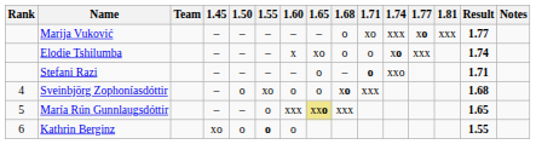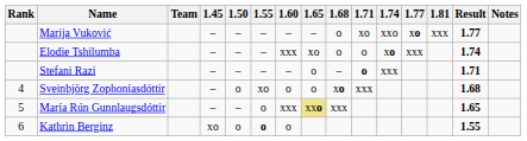 <table class="wikitable sortable" style="text-align:center; font-size:95%">
 <tr>
 <th>Rank</th>
 <th>Name</th>
 <th>Team</th>
 <th>1.45</th>
 <th>1.50</th>
 <th>1.55</th>
 <th>1.60</th>
 <th>1.65</th>
 <th>1.68</th>
 <th>1.71</th>
 <th>1.74</th>
 <th>1.77</th>
 <th>1.81</th>
 <th>Result</th>
 <th>Notes</th>
 </tr>
 <tr>
 <td></td>
 <td align="left"><a href='#'>Marija Vuković</a></td>
 <td align=left></td>
 <td>–</td>
 <td>–</td>
 <td>–</td>
 <td>–</td>
 <td>–</td>
 <td>o</td>
 <td>xo</td>
-<td>xxx</td>
+<td>xxo</td>
 <td>x<strong>o</strong></td>
 <td>xxx</td>
 <td><strong>1.77</strong></td>
 <td></td>
 </tr>
 <tr>
 <td></td>
 <td align="left"><a href='#'>Elodie Tshilumba</a></td>
 <td align=left></td>
 <td>–</td>
 <td>–</td>
 <td>–</td>
-<td>x</td>
+<td>xxx</td>
 <td>xo</td>
 <td>o</td>
 <td>o</td>
 <td>x<strong>o</strong></td>
 <td>xxx</td>
 <td></td>
 <td><strong>1.74</strong></td>
 <td></td>
 </tr>
 <tr>
 <td></td>
 <td align="left"><a href='#'>Stefani Razi</a></td>
 <td align=left></td>
 <td>–</td>
 <td>–</td>
 <td>–</td>
 <td>–</td>
 <td>o</td>
 <td>–</td>
 <td><strong>o</strong></td>
-<td>xxo</td>
+<td>xxx</td>
 <td></td>
 <td></td>
 <td><strong>1.71</strong></td>
 <td></td>
 </tr>
 <tr>
 <td>4</td>
 <td align="left"><a href='#'>Sveinbjörg Zophoníasdóttir</a></td>
 <td align=left></td>
 <td>–</td>
 <td>o</td>
 <td>xo</td>
 <td>o</td>
 <td>o</td>
 <td>x<strong>o</strong></td>
 <td>xxx</td>
 <td></td>
 <td></td>
 <td></td>
 <td><strong>1.68</strong></td>
 <td></td>
 </tr>
 <tr>
 <td>5</td>
 <td align="left"><a href='#'>María Rún Gunnlaugsdóttir</a></td>
 <td align=left></td>
 <td>–</td>
 <td>–</td>
 <td>o</td>
 <td>xxx</td>
 <td style="background: khaki;">xx<strong>o</strong></td>
 <td>xxx</td>
 <td></td>
 <td></td>
 <td></td>
 <td></td>
 <td><strong>1.65</strong></td>
 <td></td>
 </tr>
 <tr>
 <td>6</td>
 <td align="left"><a href='#'>Kathrin Berginz</a></td>
 <td align=left></td>
 <td>xo</td>
 <td>o</td>
 <td><strong>o</strong></td>
 <td>o</td>
 <td></td>
 <td></td>
 <td></td>
 <td></td>
 <td></td>
 <td></td>
 <td><strong>1.55</strong></td>
 <td></td>
 </tr>
 </table>
